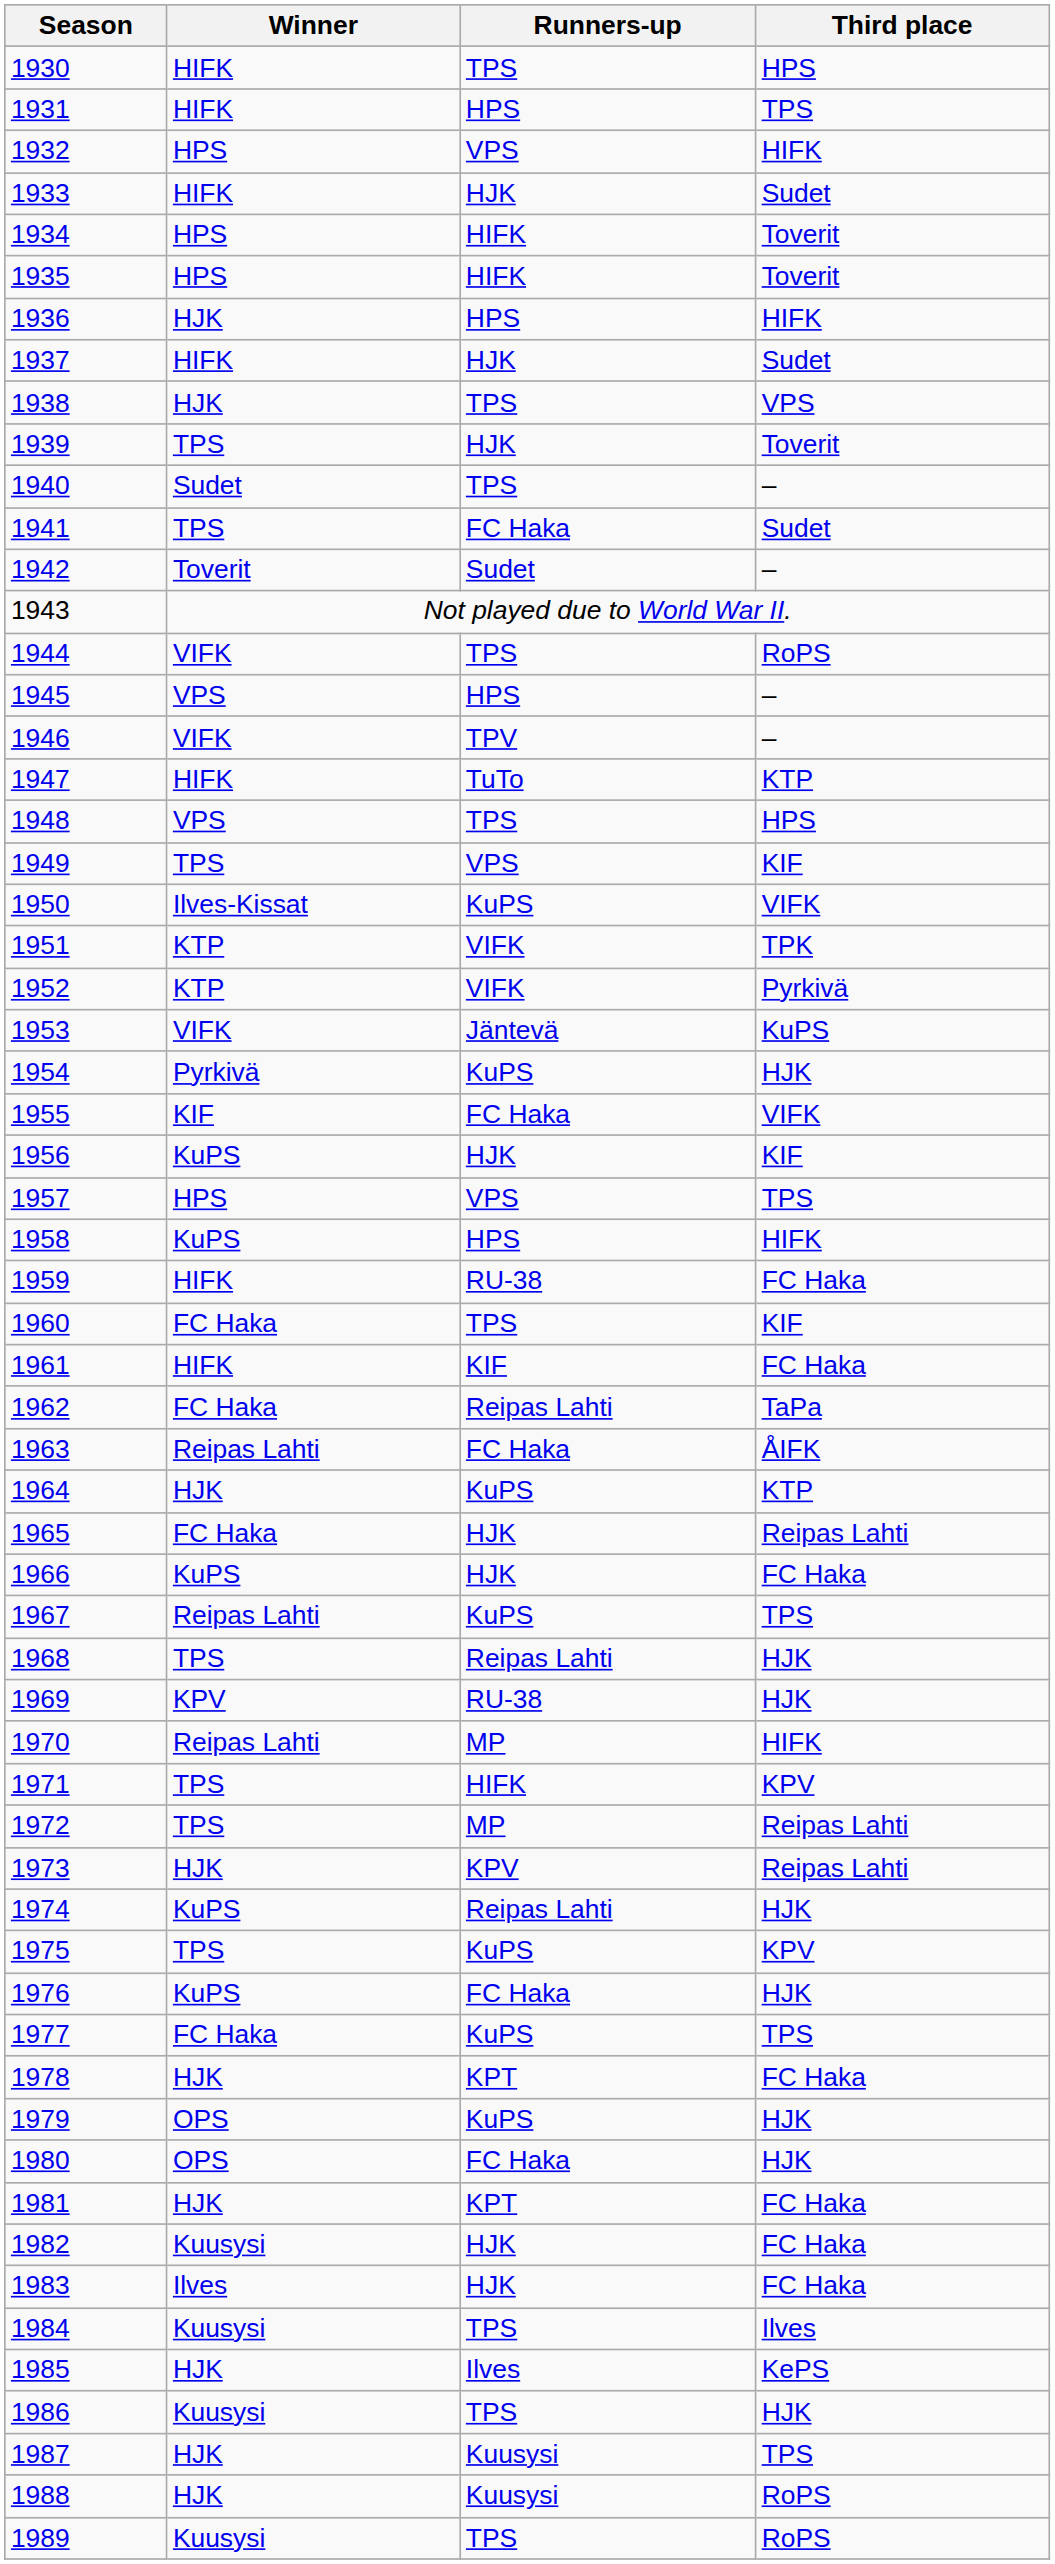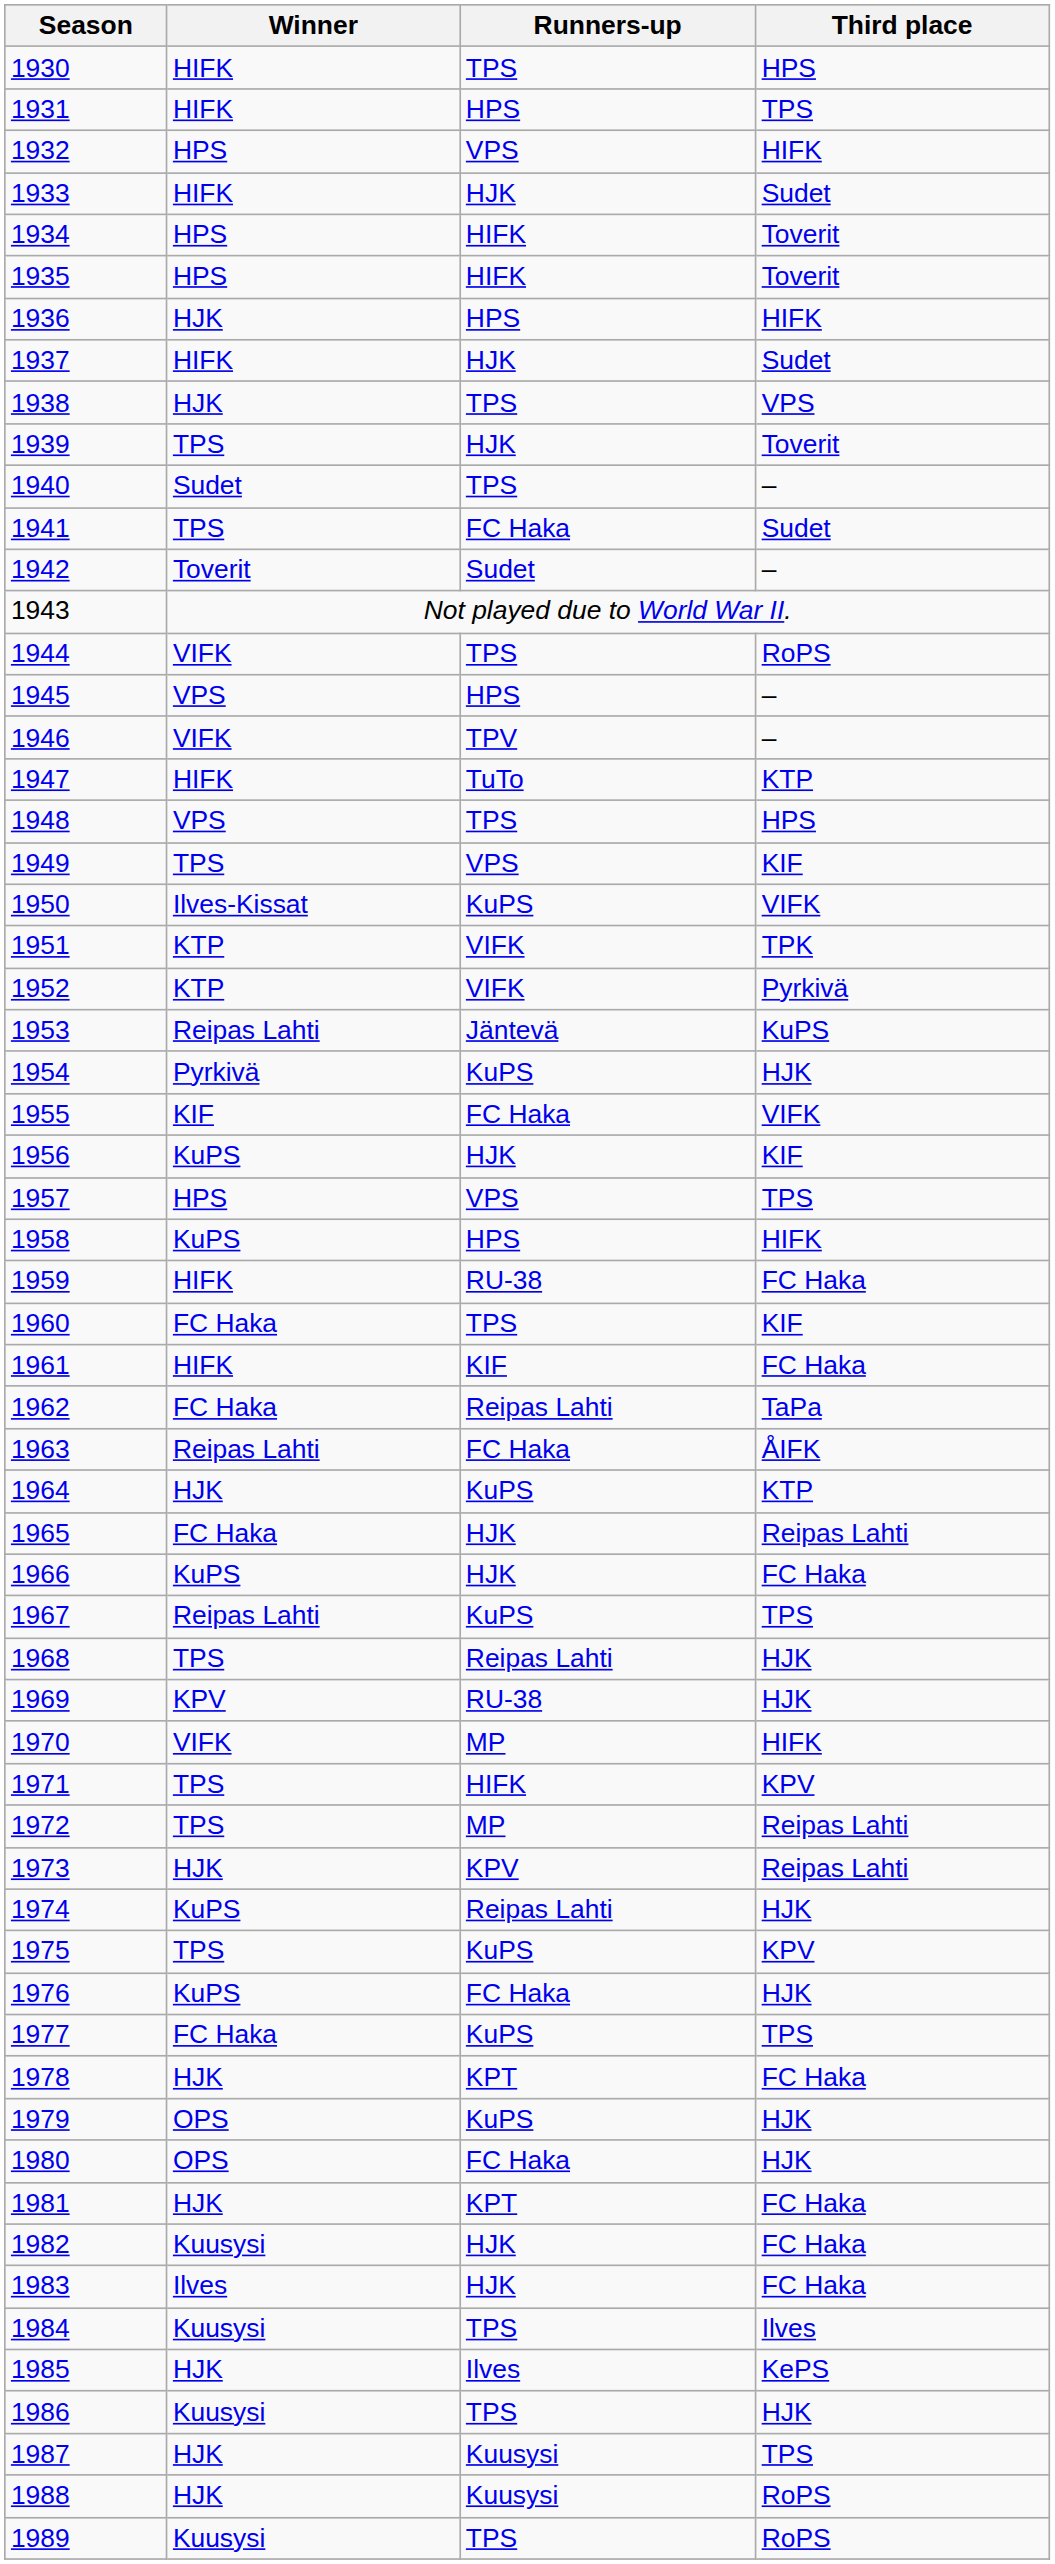 <table class="wikitable" style="width:40%;">
 <tr>
 <th style="width:4%;">Season</th>
 <th style="width:12%;">Winner</th>
 <th style="width:12%;">Runners-up</th>
 <th style="width:12%;">Third place</th>
 </tr>
 <tr>
 <td><a href='#'>1930</a></td>
 <td><a href='#'>HIFK</a></td>
 <td><a href='#'>TPS</a></td>
 <td><a href='#'>HPS</a></td>
 </tr>
 <tr>
 <td><a href='#'>1931</a></td>
 <td><a href='#'>HIFK</a></td>
 <td><a href='#'>HPS</a></td>
 <td><a href='#'>TPS</a></td>
 </tr>
 <tr>
 <td><a href='#'>1932</a></td>
 <td><a href='#'>HPS</a></td>
 <td><a href='#'>VPS</a></td>
 <td><a href='#'>HIFK</a></td>
 </tr>
 <tr>
 <td><a href='#'>1933</a></td>
 <td><a href='#'>HIFK</a></td>
 <td><a href='#'>HJK</a></td>
 <td><a href='#'>Sudet</a></td>
 </tr>
 <tr>
 <td><a href='#'>1934</a></td>
 <td><a href='#'>HPS</a></td>
 <td><a href='#'>HIFK</a></td>
 <td><a href='#'>Toverit</a></td>
 </tr>
 <tr>
 <td><a href='#'>1935</a></td>
 <td><a href='#'>HPS</a></td>
 <td><a href='#'>HIFK</a></td>
 <td><a href='#'>Toverit</a></td>
 </tr>
 <tr>
 <td><a href='#'>1936</a></td>
 <td><a href='#'>HJK</a></td>
 <td><a href='#'>HPS</a></td>
 <td><a href='#'>HIFK</a></td>
 </tr>
 <tr>
 <td><a href='#'>1937</a></td>
 <td><a href='#'>HIFK</a></td>
 <td><a href='#'>HJK</a></td>
 <td><a href='#'>Sudet</a></td>
 </tr>
 <tr>
 <td><a href='#'>1938</a></td>
 <td><a href='#'>HJK</a></td>
 <td><a href='#'>TPS</a></td>
 <td><a href='#'>VPS</a></td>
 </tr>
 <tr>
 <td><a href='#'>1939</a></td>
 <td><a href='#'>TPS</a></td>
 <td><a href='#'>HJK</a></td>
 <td><a href='#'>Toverit</a></td>
 </tr>
 <tr>
 <td><a href='#'>1940</a></td>
 <td><a href='#'>Sudet</a></td>
 <td><a href='#'>TPS</a></td>
 <td>–</td>
 </tr>
 <tr>
 <td><a href='#'>1941</a></td>
 <td><a href='#'>TPS</a></td>
 <td><a href='#'>FC Haka</a></td>
 <td><a href='#'>Sudet</a></td>
 </tr>
 <tr>
 <td><a href='#'>1942</a></td>
 <td><a href='#'>Toverit</a></td>
 <td><a href='#'>Sudet</a></td>
 <td>–</td>
 </tr>
 <tr>
 <td>1943</td>
 <td colspan=3 style="text-align:center;"><em>Not played due to <a href='#'>World War II</a>.</em></td>
 </tr>
 <tr>
 <td><a href='#'>1944</a></td>
 <td><a href='#'>VIFK</a></td>
 <td><a href='#'>TPS</a></td>
 <td><a href='#'>RoPS</a></td>
 </tr>
 <tr>
 <td><a href='#'>1945</a></td>
 <td><a href='#'>VPS</a></td>
 <td><a href='#'>HPS</a></td>
 <td>–</td>
 </tr>
 <tr>
 <td><a href='#'>1946</a></td>
 <td><a href='#'>VIFK</a></td>
 <td><a href='#'>TPV</a></td>
 <td>–</td>
 </tr>
 <tr>
 <td><a href='#'>1947</a></td>
 <td><a href='#'>HIFK</a></td>
 <td><a href='#'>TuTo</a></td>
 <td><a href='#'>KTP</a></td>
 </tr>
 <tr>
 <td><a href='#'>1948</a></td>
 <td><a href='#'>VPS</a></td>
 <td><a href='#'>TPS</a></td>
 <td><a href='#'>HPS</a></td>
 </tr>
 <tr>
 <td><a href='#'>1949</a></td>
 <td><a href='#'>TPS</a></td>
 <td><a href='#'>VPS</a></td>
 <td><a href='#'>KIF</a></td>
 </tr>
 <tr>
 <td><a href='#'>1950</a></td>
 <td><a href='#'>Ilves-Kissat</a></td>
 <td><a href='#'>KuPS</a></td>
 <td><a href='#'>VIFK</a></td>
 </tr>
 <tr>
 <td><a href='#'>1951</a></td>
 <td><a href='#'>KTP</a></td>
 <td><a href='#'>VIFK</a></td>
 <td><a href='#'>TPK</a></td>
 </tr>
 <tr>
 <td><a href='#'>1952</a></td>
 <td><a href='#'>KTP</a></td>
 <td><a href='#'>VIFK</a></td>
 <td><a href='#'>Pyrkivä</a></td>
 </tr>
 <tr>
 <td><a href='#'>1953</a></td>
-<td><a href='#'>VIFK</a></td>
+<td><a href='#'>Reipas Lahti</a></td>
 <td><a href='#'>Jäntevä</a></td>
 <td><a href='#'>KuPS</a></td>
 </tr>
 <tr>
 <td><a href='#'>1954</a></td>
 <td><a href='#'>Pyrkivä</a></td>
 <td><a href='#'>KuPS</a></td>
 <td><a href='#'>HJK</a></td>
 </tr>
 <tr>
 <td><a href='#'>1955</a></td>
 <td><a href='#'>KIF</a></td>
 <td><a href='#'>FC Haka</a></td>
 <td><a href='#'>VIFK</a></td>
 </tr>
 <tr>
 <td><a href='#'>1956</a></td>
 <td><a href='#'>KuPS</a></td>
 <td><a href='#'>HJK</a></td>
 <td><a href='#'>KIF</a></td>
 </tr>
 <tr>
 <td><a href='#'>1957</a></td>
 <td><a href='#'>HPS</a></td>
 <td><a href='#'>VPS</a></td>
 <td><a href='#'>TPS</a></td>
 </tr>
 <tr>
 <td><a href='#'>1958</a></td>
 <td><a href='#'>KuPS</a></td>
 <td><a href='#'>HPS</a></td>
 <td><a href='#'>HIFK</a></td>
 </tr>
 <tr>
 <td><a href='#'>1959</a></td>
 <td><a href='#'>HIFK</a></td>
 <td><a href='#'>RU-38</a></td>
 <td><a href='#'>FC Haka</a></td>
 </tr>
 <tr>
 <td><a href='#'>1960</a></td>
 <td><a href='#'>FC Haka</a></td>
 <td><a href='#'>TPS</a></td>
 <td><a href='#'>KIF</a></td>
 </tr>
 <tr>
 <td><a href='#'>1961</a></td>
 <td><a href='#'>HIFK</a></td>
 <td><a href='#'>KIF</a></td>
 <td><a href='#'>FC Haka</a></td>
 </tr>
 <tr>
 <td><a href='#'>1962</a></td>
 <td><a href='#'>FC Haka</a></td>
 <td><a href='#'>Reipas Lahti</a></td>
 <td><a href='#'>TaPa</a></td>
 </tr>
 <tr>
 <td><a href='#'>1963</a></td>
 <td><a href='#'>Reipas Lahti</a></td>
 <td><a href='#'>FC Haka</a></td>
 <td><a href='#'>ÅIFK</a></td>
 </tr>
 <tr>
 <td><a href='#'>1964</a></td>
 <td><a href='#'>HJK</a></td>
 <td><a href='#'>KuPS</a></td>
 <td><a href='#'>KTP</a></td>
 </tr>
 <tr>
 <td><a href='#'>1965</a></td>
 <td><a href='#'>FC Haka</a></td>
 <td><a href='#'>HJK</a></td>
 <td><a href='#'>Reipas Lahti</a></td>
 </tr>
 <tr>
 <td><a href='#'>1966</a></td>
 <td><a href='#'>KuPS</a></td>
 <td><a href='#'>HJK</a></td>
 <td><a href='#'>FC Haka</a></td>
 </tr>
 <tr>
 <td><a href='#'>1967</a></td>
 <td><a href='#'>Reipas Lahti</a></td>
 <td><a href='#'>KuPS</a></td>
 <td><a href='#'>TPS</a></td>
 </tr>
 <tr>
 <td><a href='#'>1968</a></td>
 <td><a href='#'>TPS</a></td>
 <td><a href='#'>Reipas Lahti</a></td>
 <td><a href='#'>HJK</a></td>
 </tr>
 <tr>
 <td><a href='#'>1969</a></td>
 <td><a href='#'>KPV</a></td>
 <td><a href='#'>RU-38</a></td>
 <td><a href='#'>HJK</a></td>
 </tr>
 <tr>
 <td><a href='#'>1970</a></td>
-<td><a href='#'>Reipas Lahti</a></td>
+<td><a href='#'>VIFK</a></td>
 <td><a href='#'>MP</a></td>
 <td><a href='#'>HIFK</a></td>
 </tr>
 <tr>
 <td><a href='#'>1971</a></td>
 <td><a href='#'>TPS</a></td>
 <td><a href='#'>HIFK</a></td>
 <td><a href='#'>KPV</a></td>
 </tr>
 <tr>
 <td><a href='#'>1972</a></td>
 <td><a href='#'>TPS</a></td>
 <td><a href='#'>MP</a></td>
 <td><a href='#'>Reipas Lahti</a></td>
 </tr>
 <tr>
 <td><a href='#'>1973</a></td>
 <td><a href='#'>HJK</a></td>
 <td><a href='#'>KPV</a></td>
 <td><a href='#'>Reipas Lahti</a></td>
 </tr>
 <tr>
 <td><a href='#'>1974</a></td>
 <td><a href='#'>KuPS</a></td>
 <td><a href='#'>Reipas Lahti</a></td>
 <td><a href='#'>HJK</a></td>
 </tr>
 <tr>
 <td><a href='#'>1975</a></td>
 <td><a href='#'>TPS</a></td>
 <td><a href='#'>KuPS</a></td>
 <td><a href='#'>KPV</a></td>
 </tr>
 <tr>
 <td><a href='#'>1976</a></td>
 <td><a href='#'>KuPS</a></td>
 <td><a href='#'>FC Haka</a></td>
 <td><a href='#'>HJK</a></td>
 </tr>
 <tr>
 <td><a href='#'>1977</a></td>
 <td><a href='#'>FC Haka</a></td>
 <td><a href='#'>KuPS</a></td>
 <td><a href='#'>TPS</a></td>
 </tr>
 <tr>
 <td><a href='#'>1978</a></td>
 <td><a href='#'>HJK</a></td>
 <td><a href='#'>KPT</a></td>
 <td><a href='#'>FC Haka</a></td>
 </tr>
 <tr>
 <td><a href='#'>1979</a></td>
 <td><a href='#'>OPS</a></td>
 <td><a href='#'>KuPS</a></td>
 <td><a href='#'>HJK</a></td>
 </tr>
 <tr>
 <td><a href='#'>1980</a></td>
 <td><a href='#'>OPS</a></td>
 <td><a href='#'>FC Haka</a></td>
 <td><a href='#'>HJK</a></td>
 </tr>
 <tr>
 <td><a href='#'>1981</a></td>
 <td><a href='#'>HJK</a></td>
 <td><a href='#'>KPT</a></td>
 <td><a href='#'>FC Haka</a></td>
 </tr>
 <tr>
 <td><a href='#'>1982</a></td>
 <td><a href='#'>Kuusysi</a></td>
 <td><a href='#'>HJK</a></td>
 <td><a href='#'>FC Haka</a></td>
 </tr>
 <tr>
 <td><a href='#'>1983</a></td>
 <td><a href='#'>Ilves</a></td>
 <td><a href='#'>HJK</a></td>
 <td><a href='#'>FC Haka</a></td>
 </tr>
 <tr>
 <td><a href='#'>1984</a></td>
 <td><a href='#'>Kuusysi</a></td>
 <td><a href='#'>TPS</a></td>
 <td><a href='#'>Ilves</a></td>
 </tr>
 <tr>
 <td><a href='#'>1985</a></td>
 <td><a href='#'>HJK</a></td>
 <td><a href='#'>Ilves</a></td>
 <td><a href='#'>KePS</a></td>
 </tr>
 <tr>
 <td><a href='#'>1986</a></td>
 <td><a href='#'>Kuusysi</a></td>
 <td><a href='#'>TPS</a></td>
 <td><a href='#'>HJK</a></td>
 </tr>
 <tr>
 <td><a href='#'>1987</a></td>
 <td><a href='#'>HJK</a></td>
 <td><a href='#'>Kuusysi</a></td>
 <td><a href='#'>TPS</a></td>
 </tr>
 <tr>
 <td><a href='#'>1988</a></td>
 <td><a href='#'>HJK</a></td>
 <td><a href='#'>Kuusysi</a></td>
 <td><a href='#'>RoPS</a></td>
 </tr>
 <tr>
 <td><a href='#'>1989</a></td>
 <td><a href='#'>Kuusysi</a></td>
 <td><a href='#'>TPS</a></td>
 <td><a href='#'>RoPS</a></td>
 </tr>
 </table>
